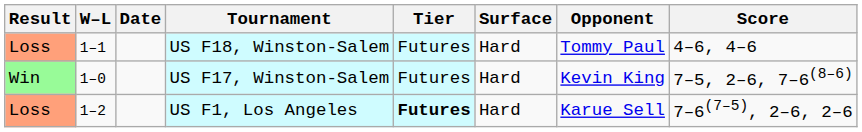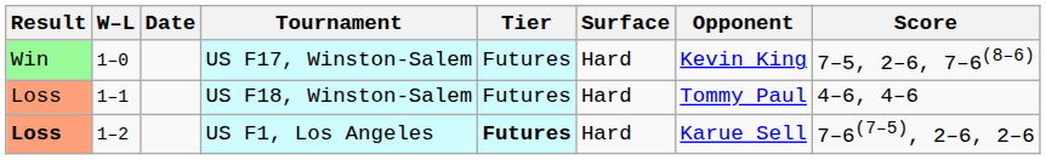 <table class="sortable wikitable">
 <tr>
 <th>Result</th>
 <th class="unsortable">W–L</th>
 <th>Date</th>
 <th>Tournament</th>
 <th>Tier</th>
 <th>Surface</th>
 <th>Opponent</th>
 <th class="unsortable">Score</th>
-</tr>
-<tr>
-<td bgcolor=ffa07a>Loss</td>
-<td><small>1–1</small></td>
-<td></td>
-<td style="background:#cffcff;">US F18, Winston-Salem</td>
-<td style="background:#cffcff;">Futures</td>
-<td>Hard</td>
-<td> <a href='#'>Tommy Paul</a></td>
-<td>4–6, 4–6</td>
 </tr>
 <tr>
 <td bgcolor=98FB98>Win</td>
 <td><small>1–0</small></td>
 <td></td>
 <td style="background:#cffcff;">US F17, Winston-Salem</td>
 <td style="background:#cffcff;">Futures</td>
 <td>Hard</td>
 <td> <a href='#'>Kevin King</a></td>
 <td>7–5, 2–6, 7–6<sup>(8–6)</sup></td>
 </tr>
 <tr>
 <td bgcolor=ffa07a>Loss</td>
+<td><small>1–1</small></td>
+<td></td>
+<td style="background:#cffcff;">US F18, Winston-Salem</td>
+<td style="background:#cffcff;">Futures</td>
+<td>Hard</td>
+<td> <a href='#'>Tommy Paul</a></td>
+<td>4–6, 4–6</td>
+</tr>
+<tr>
+<td bgcolor=ffa07a><strong>Loss</strong></td>
 <td><small>1–2</small></td>
 <td></td>
 <td style="background:#cffcff;">US F1, Los Angeles</td>
 <td style="background:#cffcff;"><strong>Futures</strong></td>
 <td>Hard</td>
 <td> <a href='#'>Karue Sell</a></td>
 <td>7–6<sup>(7–5)</sup>, 2–6, 2–6</td>
 </tr>
 </table>
